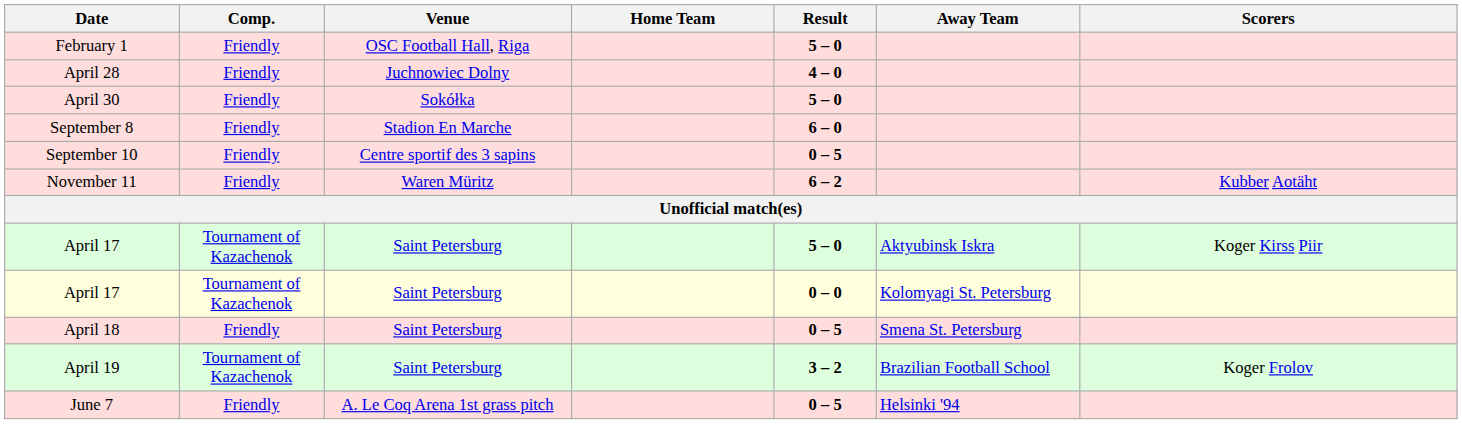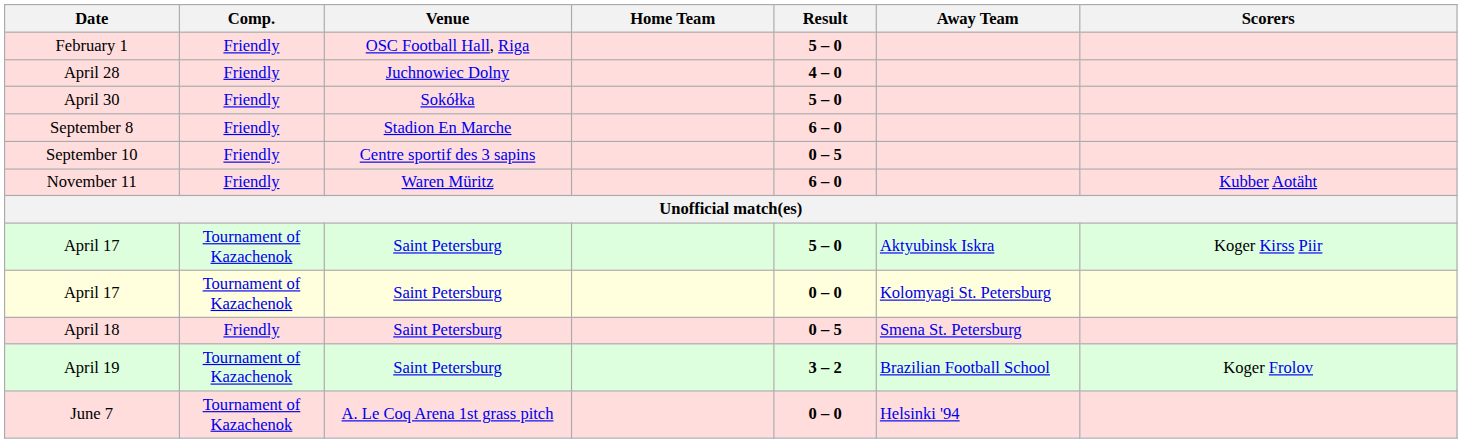 <table class="wikitable collapsible collapsed" width=100% style="font-size: 90%">
 <tr>
 <th width=12%>Date</th>
 <th width=10%>Comp.</th>
 <th width=17%>Venue</th>
 <th width=14%>Home Team</th>
 <th width=7%>Result</th>
 <th width=14%>Away Team</th>
 <th width=26%>Scorers</th>
 </tr>
 <tr bgcolor="#ffdddd" align="center">
 <td>February 1</td>
 <td><a href='#'>Friendly</a></td>
 <td><a href='#'>OSC Football Hall</a>, <a href='#'>Riga</a></td>
 <td align="left"></td>
 <td><strong>5 – 0</strong></td>
 <td align="left"></td>
 <td></td>
 </tr>
 <tr bgcolor="#ffdddd" align="center">
 <td>April 28</td>
 <td><a href='#'>Friendly</a></td>
 <td><a href='#'>Juchnowiec Dolny</a></td>
 <td align="left"></td>
 <td><strong>4 – 0</strong></td>
 <td align="left"></td>
 <td></td>
 </tr>
 <tr bgcolor="#ffdddd" align="center">
 <td>April 30</td>
 <td><a href='#'>Friendly</a></td>
 <td><a href='#'>Sokółka</a></td>
 <td align="left"></td>
 <td><strong>5 – 0</strong></td>
 <td align="left"></td>
 <td></td>
 </tr>
 <tr bgcolor="#ffdddd" align="center">
 <td>September 8</td>
 <td><a href='#'>Friendly</a></td>
 <td><a href='#'>Stadion En Marche</a></td>
 <td align="left"></td>
 <td><strong>6 – 0</strong></td>
 <td align="left"></td>
 <td></td>
 </tr>
 <tr bgcolor="#ffdddd" align="center">
 <td>September 10</td>
 <td><a href='#'>Friendly</a></td>
 <td><a href='#'>Centre sportif des 3 sapins</a></td>
 <td align="left"></td>
 <td><strong>0 – 5</strong></td>
 <td align="left"></td>
 <td></td>
 </tr>
 <tr bgcolor="#ffdddd" align="center">
 <td>November 11</td>
 <td><a href='#'>Friendly</a></td>
 <td><a href='#'>Waren Müritz</a></td>
 <td align="left"></td>
-<td><strong>6 – 2</strong></td>
+<td><strong>6 – 0</strong></td>
 <td align="left"></td>
 <td><a href='#'>Kubber</a>  <a href='#'>Aotäht</a> </td>
 </tr>
 <tr>
 <th colspan="8">Unofficial match(es)</th>
 </tr>
 <tr bgcolor="#ddffdd" align="center">
 <td>April 17</td>
 <td><a href='#'>Tournament of Kazachenok</a></td>
 <td><a href='#'>Saint Petersburg</a></td>
 <td align="left"></td>
 <td><strong>5 – 0</strong></td>
 <td align="left"><a href='#'>Aktyubinsk Iskra</a></td>
 <td>Koger   <a href='#'>Kirss</a>   <a href='#'>Piir</a> </td>
 </tr>
 <tr bgcolor="#ffffdd" align="center">
 <td>April 17</td>
 <td><a href='#'>Tournament of Kazachenok</a></td>
 <td><a href='#'>Saint Petersburg</a></td>
 <td align="left"></td>
 <td><strong>0 – 0</strong></td>
 <td align="left"><a href='#'>Kolomyagi St. Petersburg</a></td>
 <td></td>
 </tr>
 <tr bgcolor="#ffdddd" align="center">
 <td>April 18</td>
 <td><a href='#'>Friendly</a></td>
 <td><a href='#'>Saint Petersburg</a></td>
 <td align="left"></td>
 <td><strong>0 – 5</strong></td>
 <td align="left"><a href='#'>Smena St. Petersburg</a></td>
 <td></td>
 </tr>
 <tr bgcolor="#ddffdd" align="center">
 <td>April 19</td>
 <td><a href='#'>Tournament of Kazachenok</a></td>
 <td><a href='#'>Saint Petersburg</a></td>
 <td align="left"></td>
 <td><strong>3 – 2</strong></td>
 <td align="left"><a href='#'>Brazilian Football School</a></td>
 <td>Koger   <a href='#'>Frolov</a> </td>
 </tr>
 <tr bgcolor="#ffdddd" align="center">
 <td>June 7</td>
-<td><a href='#'>Friendly</a></td>
+<td><a href='#'>Tournament of Kazachenok</a></td>
 <td><a href='#'>A. Le Coq Arena 1st grass pitch</a></td>
 <td align="left"></td>
-<td><strong>0 – 5</strong></td>
+<td><strong>0 – 0</strong></td>
 <td align="left"><a href='#'>Helsinki '94</a></td>
 <td></td>
 </tr>
 </table>
